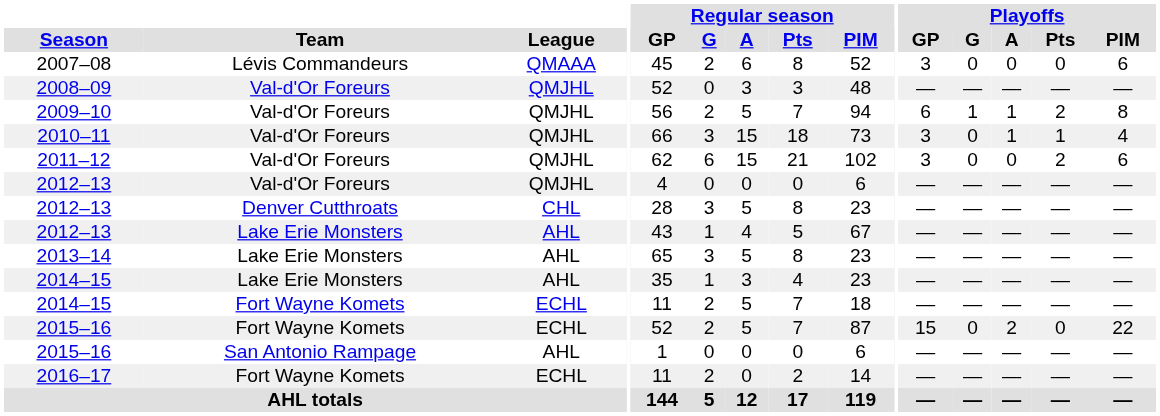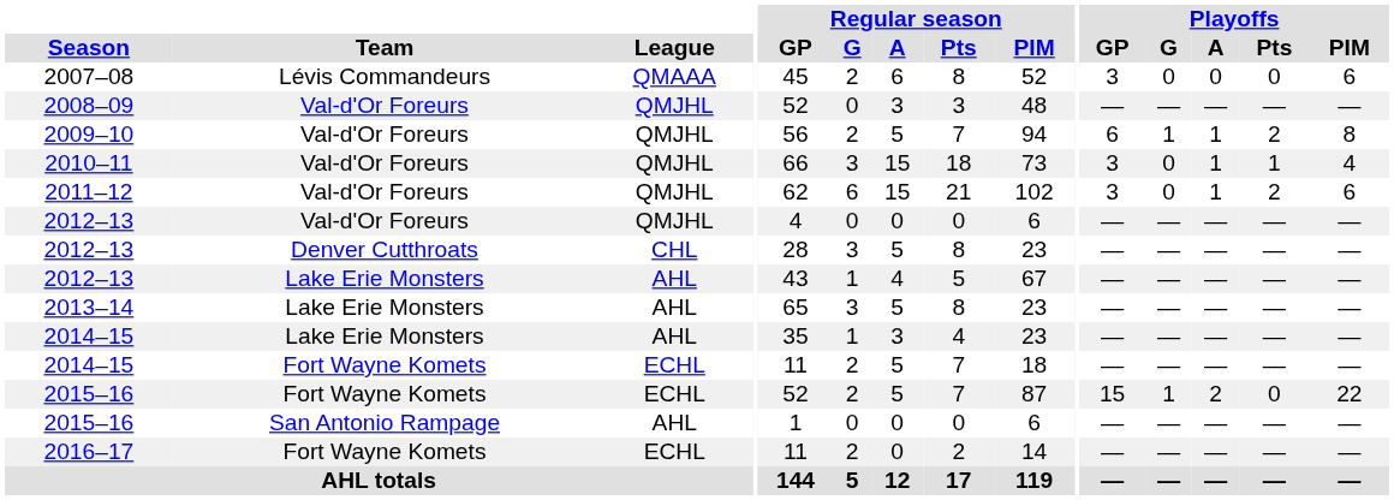 <table border="0" cellpadding="1" cellspacing="0" style="text-align:center; width:60em">
 <tr bgcolor="#e0e0e0">
 <th colspan="3" bgcolor="#ffffff"></th>
 <th rowspan="99" bgcolor="#ffffff"></th>
 <th colspan="5"><a href='#'>Regular season</a></th>
 <th rowspan="99" bgcolor="#ffffff"></th>
 <th colspan="5"><a href='#'>Playoffs</a></th>
 </tr>
 <tr bgcolor="#e0e0e0">
 <th><a href='#'>Season</a></th>
 <th>Team</th>
 <th>League</th>
 <th>GP</th>
 <th><a href='#'>G</a></th>
 <th><a href='#'>A</a></th>
 <th><a href='#'>Pts</a></th>
 <th><a href='#'>PIM</a></th>
 <th>GP</th>
 <th>G</th>
 <th>A</th>
 <th>Pts</th>
 <th>PIM</th>
 </tr>
 <tr>
 <td>2007–08</td>
 <td>Lévis Commandeurs</td>
 <td><a href='#'>QMAAA</a></td>
 <td>45</td>
 <td>2</td>
 <td>6</td>
 <td>8</td>
 <td>52</td>
 <td>3</td>
 <td>0</td>
 <td>0</td>
 <td>0</td>
 <td>6</td>
 </tr>
 <tr bgcolor="#f0f0f0">
 <td><a href='#'>2008–09</a></td>
 <td><a href='#'>Val-d'Or Foreurs</a></td>
 <td><a href='#'>QMJHL</a></td>
 <td>52</td>
 <td>0</td>
 <td>3</td>
 <td>3</td>
 <td>48</td>
 <td>—</td>
 <td>—</td>
 <td>—</td>
 <td>—</td>
 <td>—</td>
 </tr>
 <tr>
 <td><a href='#'>2009–10</a></td>
 <td>Val-d'Or Foreurs</td>
 <td>QMJHL</td>
 <td>56</td>
 <td>2</td>
 <td>5</td>
 <td>7</td>
 <td>94</td>
 <td>6</td>
 <td>1</td>
 <td>1</td>
 <td>2</td>
 <td>8</td>
 </tr>
 <tr bgcolor="#f0f0f0">
 <td><a href='#'>2010–11</a></td>
 <td>Val-d'Or Foreurs</td>
 <td>QMJHL</td>
 <td>66</td>
 <td>3</td>
 <td>15</td>
 <td>18</td>
 <td>73</td>
 <td>3</td>
 <td>0</td>
 <td>1</td>
 <td>1</td>
 <td>4</td>
 </tr>
 <tr>
 <td><a href='#'>2011–12</a></td>
 <td>Val-d'Or Foreurs</td>
 <td>QMJHL</td>
 <td>62</td>
 <td>6</td>
 <td>15</td>
 <td>21</td>
 <td>102</td>
 <td>3</td>
 <td>0</td>
-<td>0</td>
+<td>1</td>
 <td>2</td>
 <td>6</td>
 </tr>
 <tr bgcolor="#f0f0f0">
 <td><a href='#'>2012–13</a></td>
 <td>Val-d'Or Foreurs</td>
 <td>QMJHL</td>
 <td>4</td>
 <td>0</td>
 <td>0</td>
 <td>0</td>
 <td>6</td>
 <td>—</td>
 <td>—</td>
 <td>—</td>
 <td>—</td>
 <td>—</td>
 </tr>
 <tr>
 <td><a href='#'>2012–13</a></td>
 <td><a href='#'>Denver Cutthroats</a></td>
 <td><a href='#'>CHL</a></td>
 <td>28</td>
 <td>3</td>
 <td>5</td>
 <td>8</td>
 <td>23</td>
 <td>—</td>
 <td>—</td>
 <td>—</td>
 <td>—</td>
 <td>—</td>
 </tr>
 <tr bgcolor="#f0f0f0">
 <td><a href='#'>2012–13</a></td>
 <td><a href='#'>Lake Erie Monsters</a></td>
 <td><a href='#'>AHL</a></td>
 <td>43</td>
 <td>1</td>
 <td>4</td>
 <td>5</td>
 <td>67</td>
 <td>—</td>
 <td>—</td>
 <td>—</td>
 <td>—</td>
 <td>—</td>
 </tr>
 <tr>
 <td><a href='#'>2013–14</a></td>
 <td>Lake Erie Monsters</td>
 <td>AHL</td>
 <td>65</td>
 <td>3</td>
 <td>5</td>
 <td>8</td>
 <td>23</td>
 <td>—</td>
 <td>—</td>
 <td>—</td>
 <td>—</td>
 <td>—</td>
 </tr>
 <tr bgcolor="#f0f0f0">
 <td><a href='#'>2014–15</a></td>
 <td>Lake Erie Monsters</td>
 <td>AHL</td>
 <td>35</td>
 <td>1</td>
 <td>3</td>
 <td>4</td>
 <td>23</td>
 <td>—</td>
 <td>—</td>
 <td>—</td>
 <td>—</td>
 <td>—</td>
 </tr>
 <tr>
 <td><a href='#'>2014–15</a></td>
 <td><a href='#'>Fort Wayne Komets</a></td>
 <td><a href='#'>ECHL</a></td>
 <td>11</td>
 <td>2</td>
 <td>5</td>
 <td>7</td>
 <td>18</td>
 <td>—</td>
 <td>—</td>
 <td>—</td>
 <td>—</td>
 <td>—</td>
 </tr>
 <tr bgcolor="#f0f0f0">
 <td><a href='#'>2015–16</a></td>
 <td>Fort Wayne Komets</td>
 <td>ECHL</td>
 <td>52</td>
 <td>2</td>
 <td>5</td>
 <td>7</td>
 <td>87</td>
 <td>15</td>
-<td>0</td>
+<td>1</td>
 <td>2</td>
 <td>0</td>
 <td>22</td>
 </tr>
 <tr>
 <td><a href='#'>2015–16</a></td>
 <td><a href='#'>San Antonio Rampage</a></td>
 <td>AHL</td>
 <td>1</td>
 <td>0</td>
 <td>0</td>
 <td>0</td>
 <td>6</td>
 <td>—</td>
 <td>—</td>
 <td>—</td>
 <td>—</td>
 <td>—</td>
 </tr>
 <tr bgcolor="#f0f0f0">
 <td><a href='#'>2016–17</a></td>
 <td>Fort Wayne Komets</td>
 <td>ECHL</td>
 <td>11</td>
 <td>2</td>
 <td>0</td>
 <td>2</td>
 <td>14</td>
 <td>—</td>
 <td>—</td>
 <td>—</td>
 <td>—</td>
 <td>—</td>
 </tr>
 <tr bgcolor="#e0e0e0">
 <th colspan="3">AHL totals</th>
 <th>144</th>
 <th>5</th>
 <th>12</th>
 <th>17</th>
 <th>119</th>
 <th>—</th>
 <th>—</th>
 <th>—</th>
 <th>—</th>
 <th>—</th>
 </tr>
 </table>
